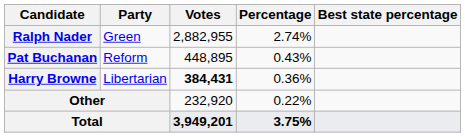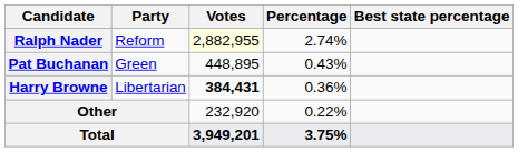 <table class="wikitable sortable"  style="text-align:right;">
 <tr>
 <th scope="col">Candidate</th>
 <th scope="col">Party</th>
 <th scope="col">Votes</th>
 <th scope="col">Percentage</th>
 <th scope="col">Best state percentage</th>
 </tr>
 <tr>
 <th scope="row"><a href='#'>Ralph Nader</a></th>
-<td style="text-align:left;"><a href='#'>Green</a></td>
-<td>2,882,955</td>
+<td style="text-align:left;"><a href='#'>Reform</a></td>
+<td style="background: lightyellow;">2,882,955</td>
 <td>2.74%</td>
 <td></td>
 </tr>
 <tr>
 <th scope="row"><a href='#'>Pat Buchanan</a></th>
-<td style="text-align:left;"><a href='#'>Reform</a></td>
+<td style="text-align:left;"><a href='#'>Green</a></td>
 <td>448,895</td>
 <td>0.43%</td>
 <td></td>
 </tr>
 <tr>
 <th scope="row"><a href='#'>Harry Browne</a></th>
 <td style="text-align:left;"><a href='#'>Libertarian</a></td>
 <td><strong>384,431</strong></td>
 <td>0.36%</td>
 <td></td>
 </tr>
 <tr>
 <th scope="row" colspan="2">Other</th>
 <td>232,920</td>
 <td>0.22%</td>
 <td></td>
 </tr>
 <tr style="font-weight:bold; background-color:#eaecf0;">
 <th scope="row" colspan="2">Total</th>
 <td>3,949,201</td>
 <td>3.75%</td>
 <td></td>
 </tr>
 </table>
